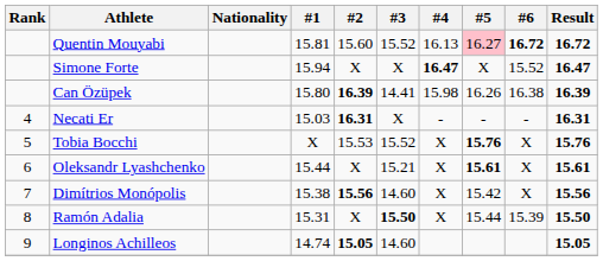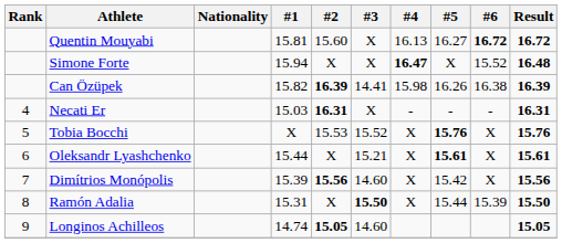 <table class="wikitable sortable" style="text-align:center">
 <tr>
 <th>Rank</th>
 <th>Athlete</th>
 <th>Nationality</th>
 <th>#1</th>
 <th>#2</th>
 <th>#3</th>
 <th>#4</th>
 <th>#5</th>
 <th>#6</th>
 <th>Result</th>
 </tr>
 <tr>
 <td></td>
 <td align="left"><a href='#'>Quentin Mouyabi</a></td>
 <td align="left"></td>
 <td>15.81</td>
 <td>15.60</td>
-<td>15.52</td>
+<td>X</td>
 <td>16.13</td>
-<td style="background: pink;">16.27</td>
+<td>16.27</td>
 <td><strong>16.72</strong></td>
 <td><strong>16.72</strong></td>
 </tr>
 <tr>
 <td></td>
 <td align="left"><a href='#'>Simone Forte</a></td>
 <td align="left"></td>
 <td>15.94</td>
 <td>X</td>
 <td>X</td>
 <td><strong>16.47</strong></td>
 <td>X</td>
 <td>15.52</td>
-<td><strong>16.47</strong></td>
+<td><strong>16.48</strong></td>
 </tr>
 <tr>
 <td></td>
 <td align="left"><a href='#'>Can Özüpek</a></td>
 <td align="left"></td>
-<td>15.80</td>
+<td>15.82</td>
 <td><strong>16.39</strong></td>
 <td>14.41</td>
 <td>15.98</td>
 <td>16.26</td>
 <td>16.38</td>
 <td><strong>16.39</strong></td>
 </tr>
 <tr>
 <td>4</td>
 <td align="left"><a href='#'>Necati Er</a></td>
 <td align="left"></td>
 <td>15.03</td>
 <td><strong>16.31</strong></td>
 <td>X</td>
 <td>-</td>
 <td>-</td>
 <td>-</td>
 <td><strong>16.31</strong></td>
 </tr>
 <tr>
 <td>5</td>
 <td align="left"><a href='#'>Tobia Bocchi</a></td>
 <td align="left"></td>
 <td>X</td>
 <td>15.53</td>
 <td>15.52</td>
 <td>X</td>
 <td><strong>15.76</strong></td>
 <td>X</td>
 <td><strong>15.76</strong></td>
 </tr>
 <tr>
 <td>6</td>
 <td align="left"><a href='#'>Oleksandr Lyashchenko</a></td>
 <td align="left"></td>
 <td>15.44</td>
 <td>X</td>
 <td>15.21</td>
 <td>X</td>
 <td><strong>15.61</strong></td>
 <td>X</td>
 <td><strong>15.61</strong></td>
 </tr>
 <tr>
 <td>7</td>
 <td align="left"><a href='#'>Dimítrios Monópolis</a></td>
 <td align="left"></td>
-<td>15.38</td>
+<td>15.39</td>
 <td><strong>15.56</strong></td>
 <td>14.60</td>
 <td>X</td>
 <td>15.42</td>
 <td>X</td>
 <td><strong>15.56</strong></td>
 </tr>
 <tr>
 <td>8</td>
 <td align="left"><a href='#'>Ramón Adalia</a></td>
 <td align="left"></td>
 <td>15.31</td>
 <td>X</td>
 <td><strong>15.50</strong></td>
 <td>X</td>
 <td>15.44</td>
 <td>15.39</td>
 <td><strong>15.50</strong></td>
 </tr>
 <tr>
 <td>9</td>
 <td align="left"><a href='#'>Longinos Achilleos</a></td>
 <td align="left"></td>
 <td>14.74</td>
 <td><strong>15.05</strong></td>
 <td>14.60</td>
 <td></td>
 <td></td>
 <td></td>
 <td><strong>15.05</strong></td>
 </tr>
 <tr>
 </tr>
 </table>
